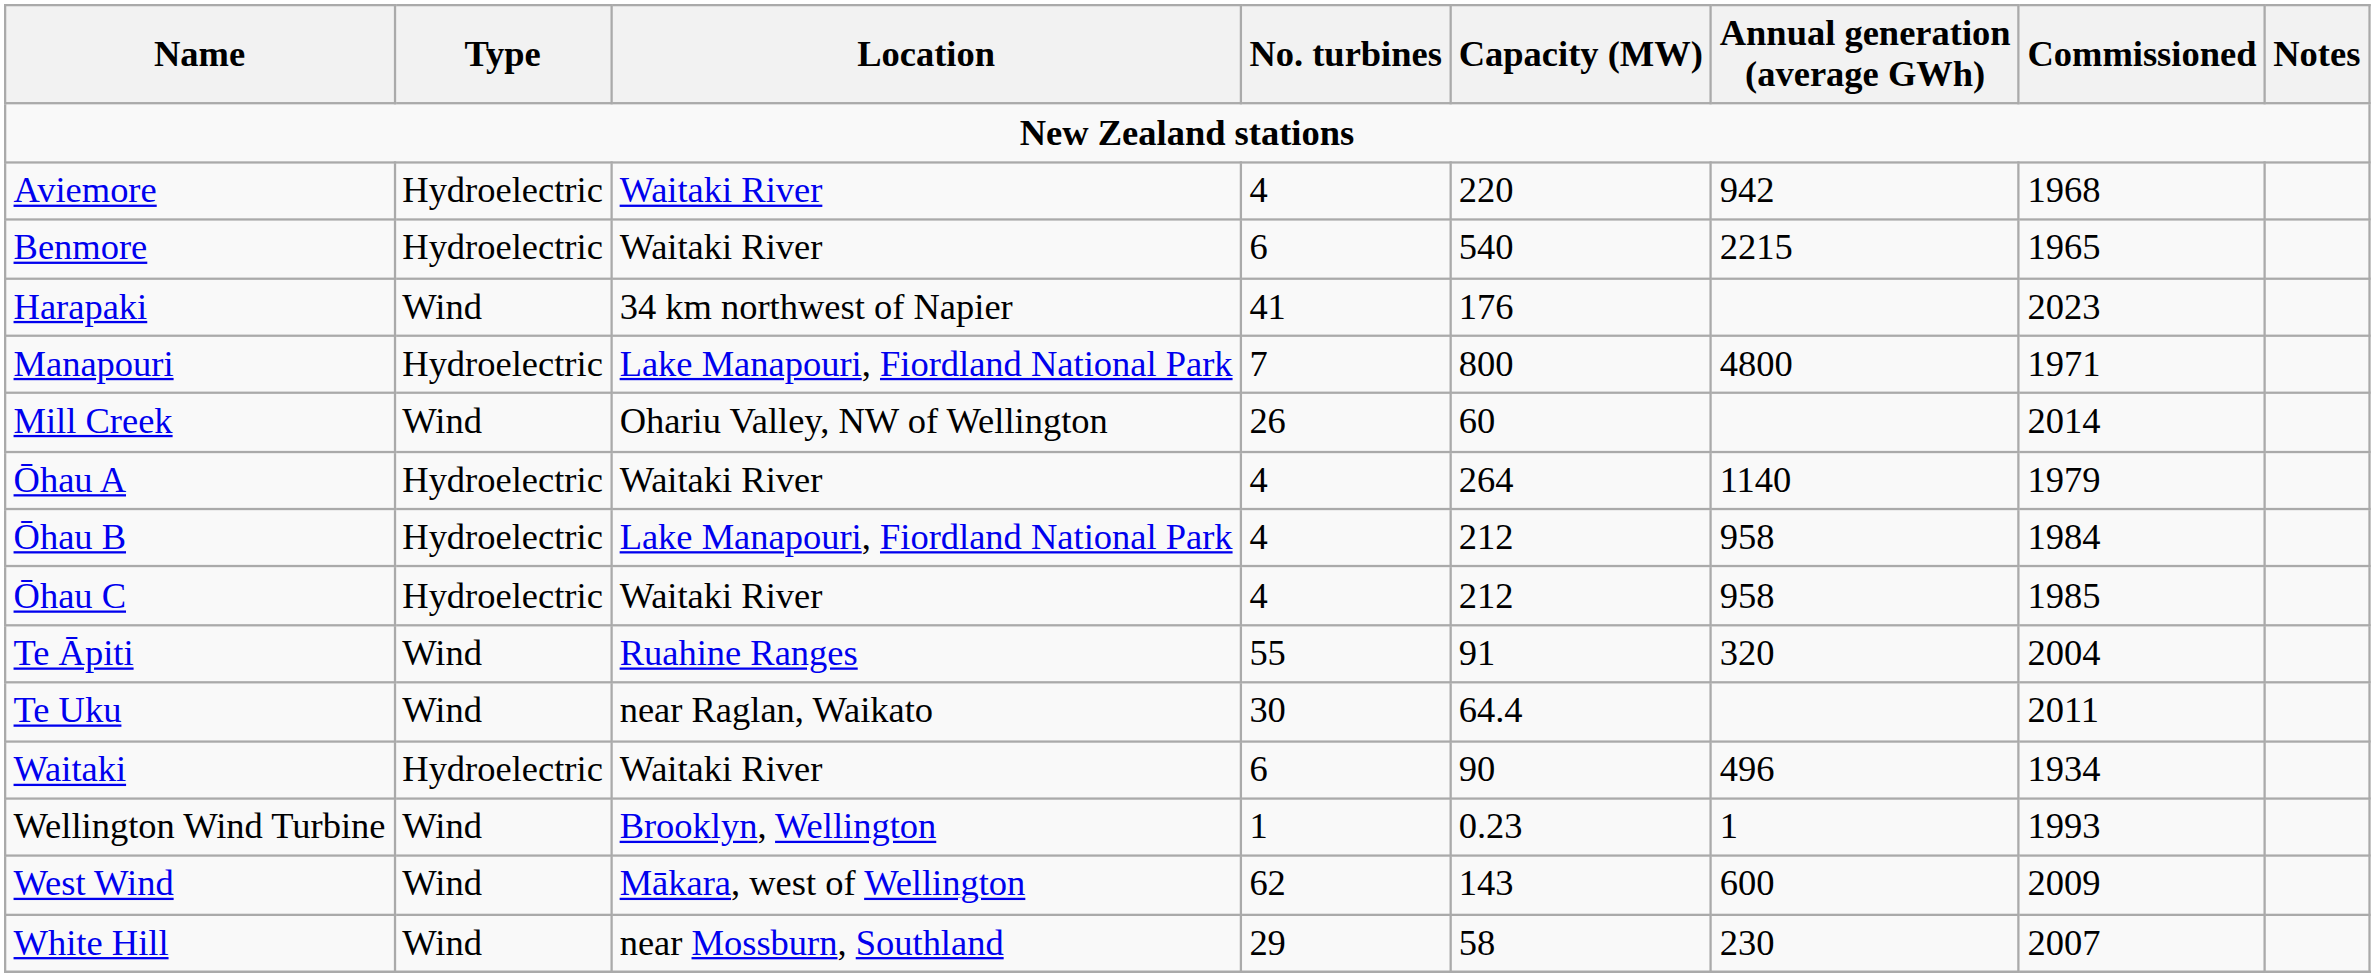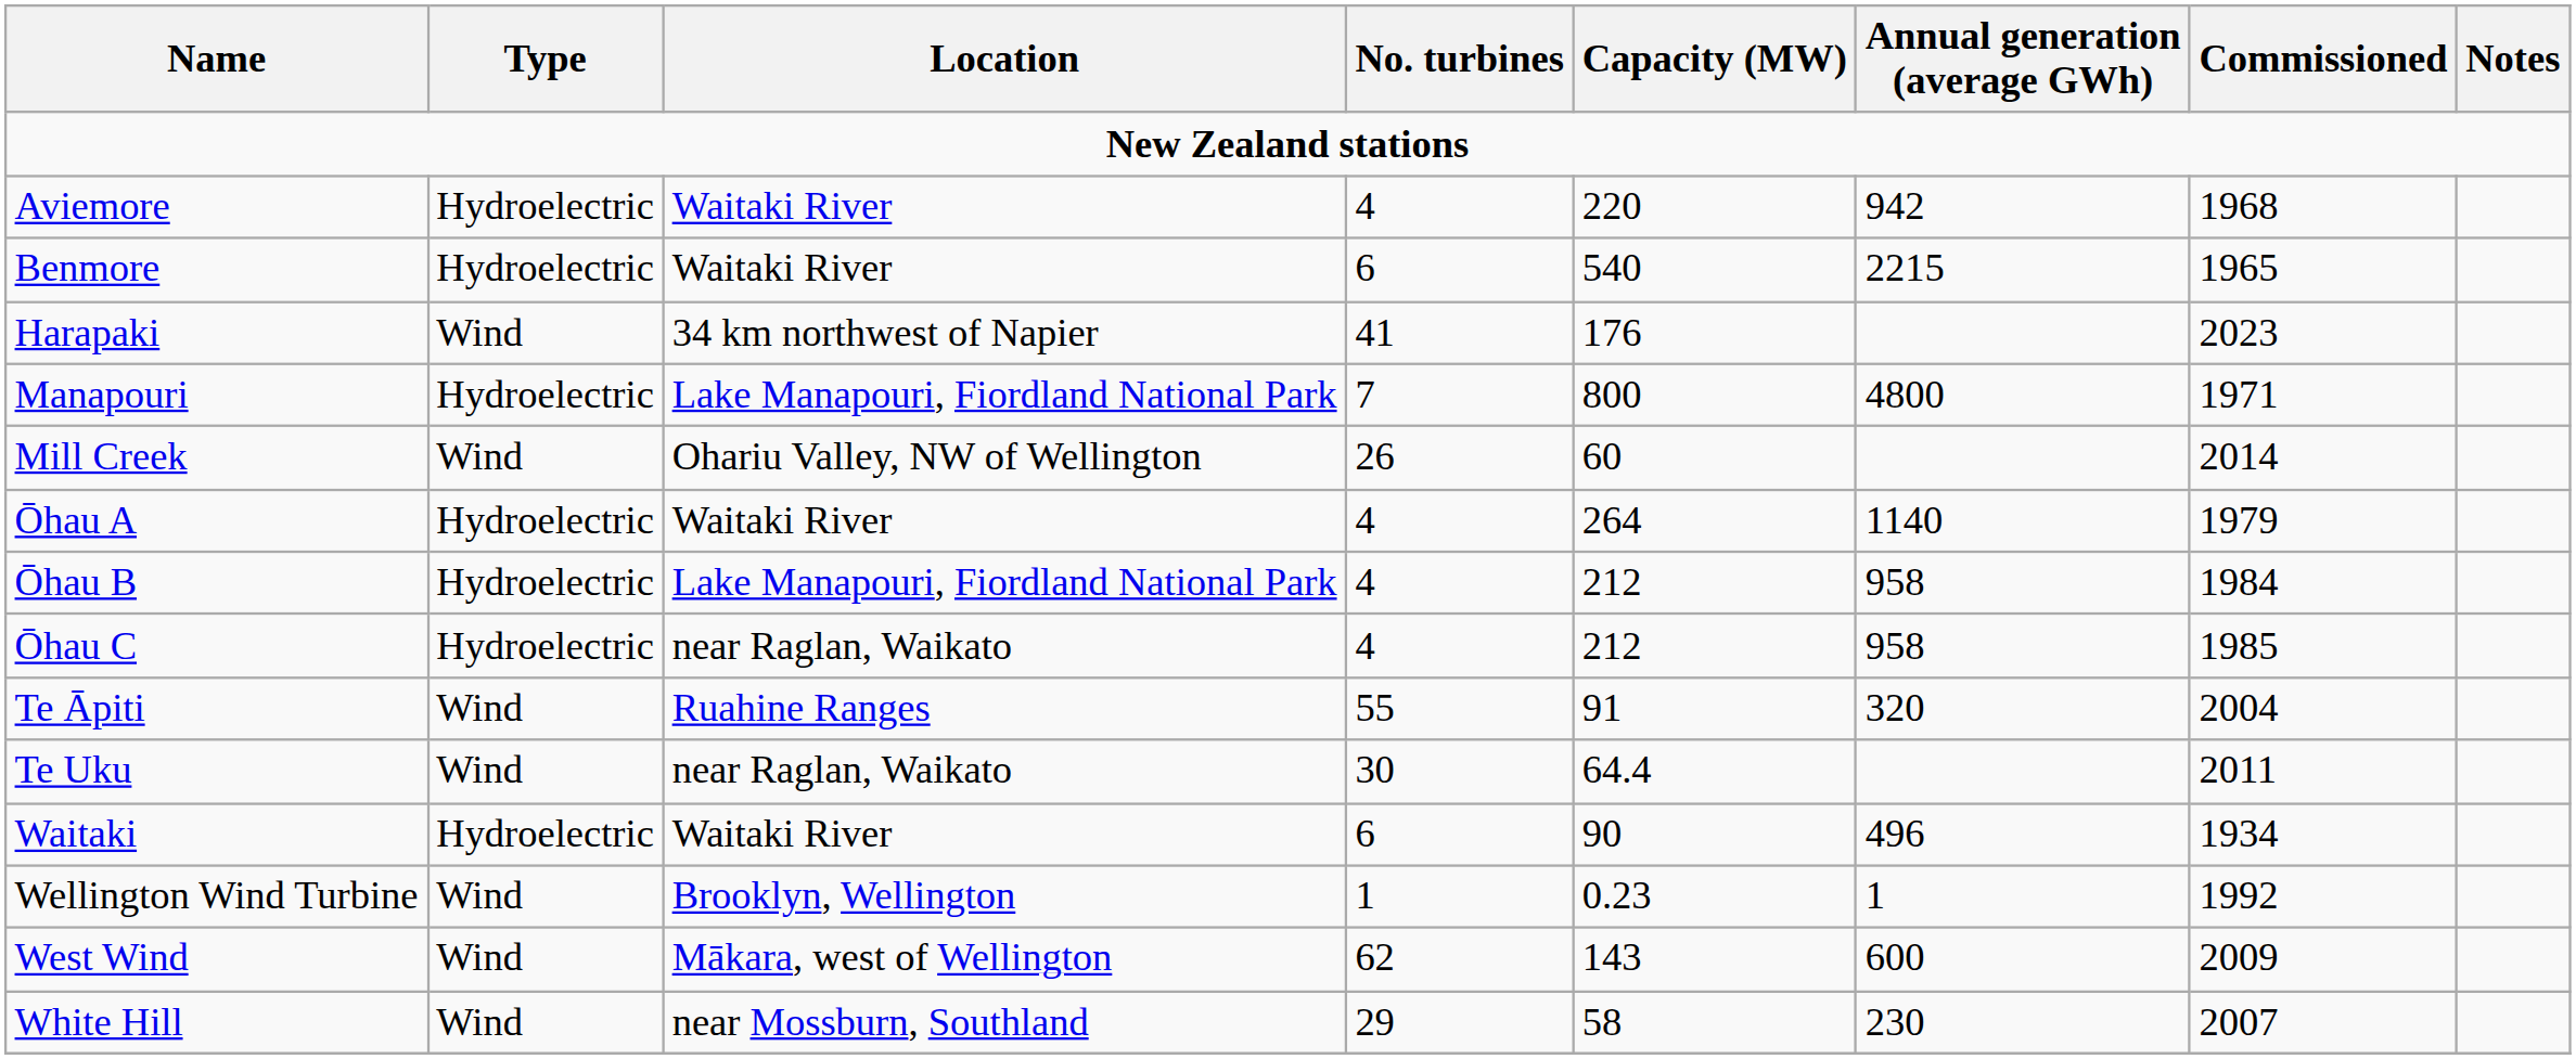 <table class="wikitable">
 <tr>
 <th>Name</th>
 <th>Type</th>
 <th>Location</th>
 <th>No. turbines</th>
 <th>Capacity (MW)</th>
 <th>Annual generation <br> (average GWh)</th>
 <th>Commissioned</th>
 <th>Notes</th>
 </tr>
 <tr>
 <td colspan=8 align=center><strong>New Zealand stations</strong></td>
 </tr>
 <tr>
 <td><a href='#'>Aviemore</a></td>
 <td>Hydroelectric</td>
 <td><a href='#'>Waitaki River</a></td>
 <td>4</td>
 <td>220</td>
 <td>942</td>
 <td>1968</td>
 <td></td>
 </tr>
 <tr>
 <td><a href='#'>Benmore</a></td>
 <td>Hydroelectric</td>
 <td>Waitaki River</td>
 <td>6</td>
 <td>540</td>
 <td>2215</td>
 <td>1965</td>
 <td></td>
 </tr>
 <tr>
 <td><a href='#'>Harapaki</a></td>
 <td>Wind</td>
 <td>34 km northwest of Napier</td>
 <td>41</td>
 <td>176</td>
 <td></td>
 <td>2023</td>
 <td></td>
 </tr>
 <tr>
 <td><a href='#'>Manapouri</a></td>
 <td>Hydroelectric</td>
 <td><a href='#'>Lake Manapouri</a>, <a href='#'>Fiordland National Park</a></td>
 <td>7</td>
 <td>800</td>
 <td>4800</td>
 <td>1971</td>
 <td></td>
 </tr>
 <tr>
 <td><a href='#'>Mill Creek</a></td>
 <td>Wind</td>
 <td>Ohariu Valley, NW of Wellington</td>
 <td>26</td>
 <td>60</td>
 <td></td>
 <td>2014</td>
 <td></td>
 </tr>
 <tr>
 <td><a href='#'>Ōhau A</a></td>
 <td>Hydroelectric</td>
 <td>Waitaki River</td>
 <td>4</td>
 <td>264</td>
 <td>1140</td>
 <td>1979</td>
 <td></td>
 </tr>
 <tr>
 <td><a href='#'>Ōhau B</a></td>
 <td>Hydroelectric</td>
 <td><a href='#'>Lake Manapouri</a>, <a href='#'>Fiordland National Park</a></td>
 <td>4</td>
 <td>212</td>
 <td>958</td>
 <td>1984</td>
 <td></td>
 </tr>
 <tr>
 <td><a href='#'>Ōhau C</a></td>
 <td>Hydroelectric</td>
-<td>Waitaki River</td>
+<td>near Raglan, Waikato</td>
 <td>4</td>
 <td>212</td>
 <td>958</td>
 <td>1985</td>
 <td></td>
 </tr>
 <tr>
 <td><a href='#'>Te Āpiti</a></td>
 <td>Wind</td>
 <td><a href='#'>Ruahine Ranges</a></td>
 <td>55</td>
 <td>91</td>
 <td>320</td>
 <td>2004</td>
 <td></td>
 </tr>
 <tr>
 <td><a href='#'>Te Uku</a></td>
 <td>Wind</td>
 <td>near Raglan, Waikato</td>
 <td>30</td>
 <td>64.4</td>
 <td></td>
 <td>2011</td>
 <td></td>
 </tr>
 <tr>
 <td><a href='#'>Waitaki</a></td>
 <td>Hydroelectric</td>
 <td>Waitaki River</td>
 <td>6</td>
 <td>90</td>
 <td>496</td>
 <td>1934</td>
 <td></td>
 </tr>
 <tr>
 <td>Wellington Wind Turbine</td>
 <td>Wind</td>
 <td><a href='#'>Brooklyn</a>, <a href='#'>Wellington</a></td>
 <td>1</td>
 <td>0.23</td>
 <td>1</td>
-<td>1993</td>
+<td>1992</td>
 <td></td>
 </tr>
 <tr>
 <td><a href='#'>West Wind</a></td>
 <td>Wind</td>
 <td><a href='#'>Mākara</a>, west of <a href='#'>Wellington</a></td>
 <td>62</td>
 <td>143</td>
 <td>600</td>
 <td>2009</td>
 <td></td>
 </tr>
 <tr>
 <td><a href='#'>White Hill</a></td>
 <td>Wind</td>
 <td>near <a href='#'>Mossburn</a>, <a href='#'>Southland</a></td>
 <td>29</td>
 <td>58</td>
 <td>230</td>
 <td>2007</td>
 <td></td>
 </tr>
 <tr>
 </tr>
 </table>
